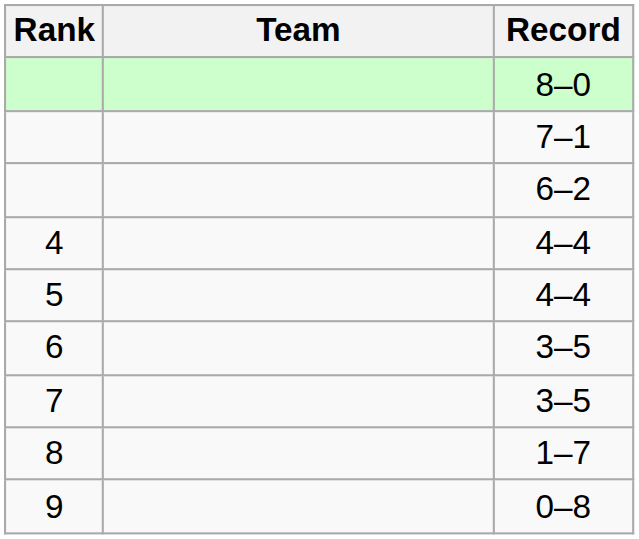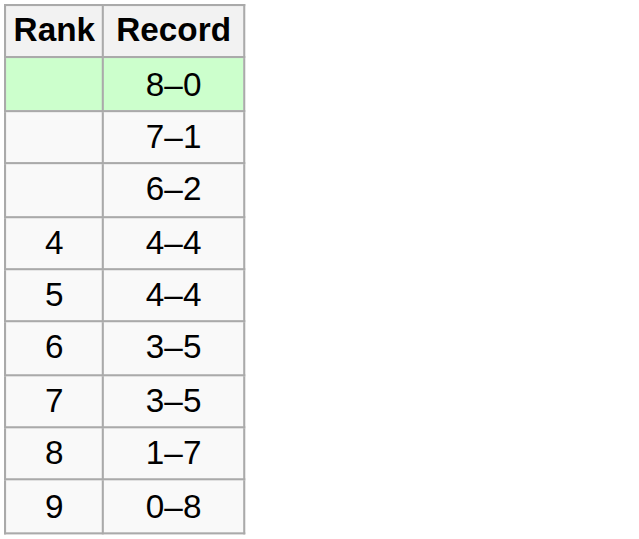 <table class="wikitable" style="text-align: center;">
 <tr>
 <th width=40>Rank</th>
-<th width=180>Team</th>
 <th width=60>Record</th>
 </tr>
 <tr bgcolor="#ccffcc">
 <td></td>
-<td align=left></td>
 <td>8–0</td>
 </tr>
 <tr>
 <td></td>
-<td align=left></td>
 <td>7–1</td>
 </tr>
 <tr>
 <td></td>
-<td align=left></td>
 <td>6–2</td>
 </tr>
 <tr>
 <td>4</td>
-<td align=left></td>
 <td>4–4</td>
 </tr>
 <tr>
 <td>5</td>
-<td align=left></td>
 <td>4–4</td>
 </tr>
 <tr>
 <td>6</td>
-<td align=left></td>
 <td>3–5</td>
 </tr>
 <tr>
 <td>7</td>
-<td align=left></td>
 <td>3–5</td>
 </tr>
 <tr>
 <td>8</td>
-<td align=left></td>
 <td>1–7</td>
 </tr>
 <tr>
 <td>9</td>
-<td align=left></td>
 <td>0–8</td>
 </tr>
 </table>
